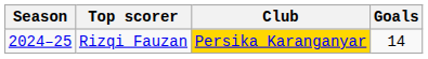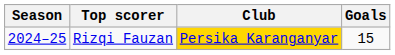 <table class="wikitable">
 <tr>
 <th>Season</th>
 <th>Top scorer</th>
 <th>Club</th>
 <th>Goals</th>
 </tr>
 <tr>
 <td align=center><a href='#'>2024–25</a></td>
 <td> <a href='#'>Rizqi Fauzan</a></td>
 <td style="background: gold;"><a href='#'>Persika Karanganyar</a></td>
-<td align=center>14</td>
+<td align=center>15</td>
 </tr>
 </table>
